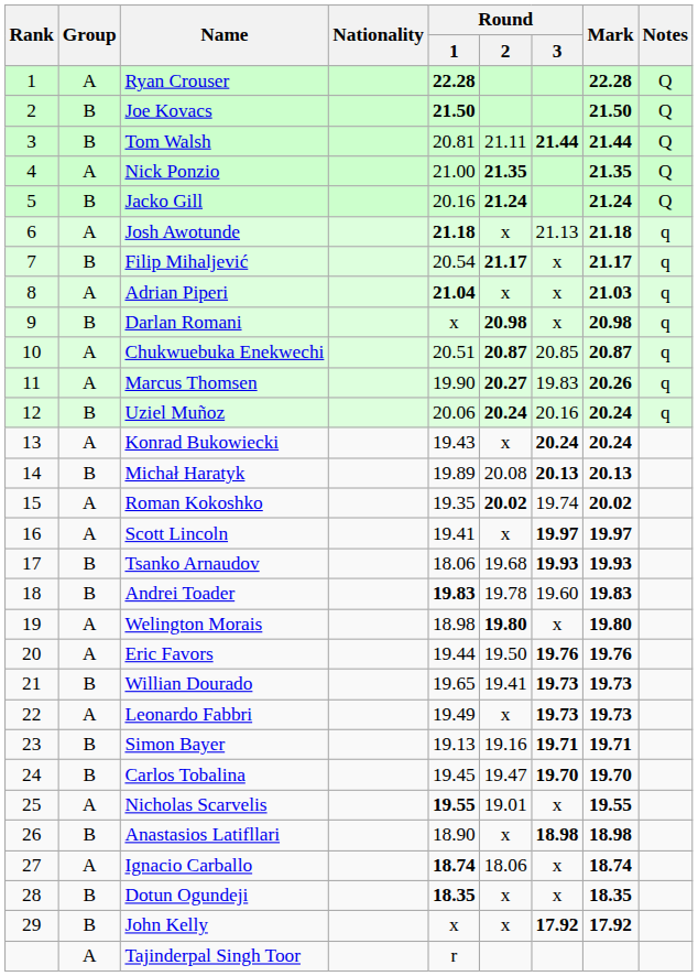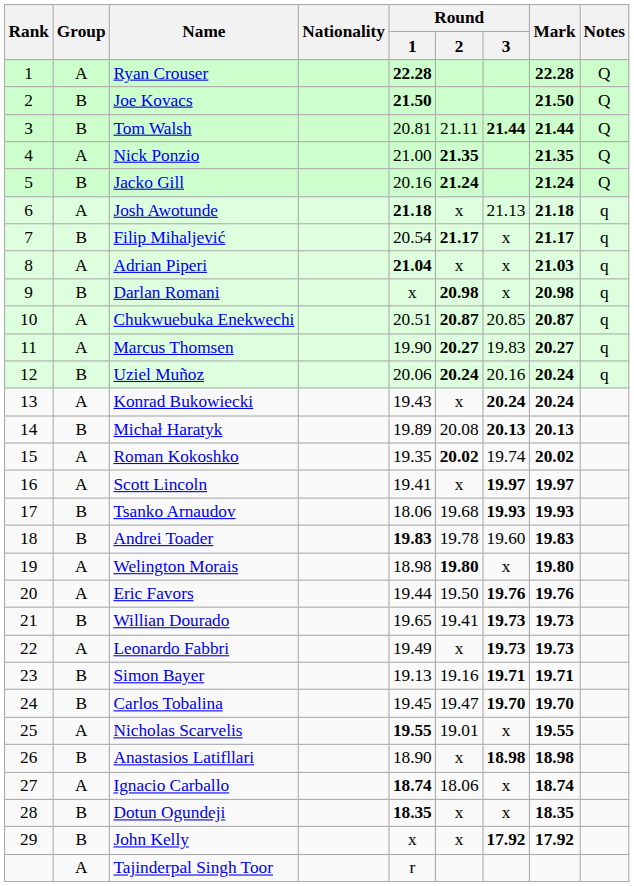 <table class="wikitable sortable" style="text-align:center">
 <tr>
 <th rowspan=2>Rank</th>
 <th rowspan=2>Group</th>
 <th rowspan=2>Name</th>
 <th rowspan=2>Nationality</th>
 <th colspan=3>Round</th>
 <th rowspan=2>Mark</th>
 <th rowspan=2>Notes</th>
 </tr>
 <tr>
 <th>1</th>
 <th>2</th>
 <th>3</th>
 </tr>
 <tr bgcolor=ccffcc>
 <td>1</td>
 <td>A</td>
 <td align=left><a href='#'>Ryan Crouser</a></td>
 <td align=left></td>
 <td><strong>22.28</strong></td>
 <td></td>
 <td></td>
 <td><strong>22.28</strong></td>
 <td>Q</td>
 </tr>
 <tr bgcolor=ccffcc>
 <td>2</td>
 <td>B</td>
 <td align=left><a href='#'>Joe Kovacs</a></td>
 <td align=left></td>
 <td><strong>21.50</strong></td>
 <td></td>
 <td></td>
 <td><strong>21.50</strong></td>
 <td>Q</td>
 </tr>
 <tr bgcolor=ccffcc>
 <td>3</td>
 <td>B</td>
 <td align=left><a href='#'>Tom Walsh</a></td>
 <td align=left></td>
 <td>20.81</td>
 <td>21.11</td>
 <td><strong>21.44</strong></td>
 <td><strong>21.44</strong></td>
 <td>Q</td>
 </tr>
 <tr bgcolor=ccffcc>
 <td>4</td>
 <td>A</td>
 <td align=left><a href='#'>Nick Ponzio</a></td>
 <td align=left></td>
 <td>21.00</td>
 <td><strong>21.35</strong></td>
 <td></td>
 <td><strong>21.35</strong></td>
 <td>Q</td>
 </tr>
 <tr bgcolor=ccffcc>
 <td>5</td>
 <td>B</td>
 <td align=left><a href='#'>Jacko Gill</a></td>
 <td align=left></td>
 <td>20.16</td>
 <td><strong>21.24</strong></td>
 <td></td>
 <td><strong>21.24</strong></td>
 <td>Q</td>
 </tr>
 <tr bgcolor=ddffdd>
 <td>6</td>
 <td>A</td>
 <td align=left><a href='#'>Josh Awotunde</a></td>
 <td align=left></td>
 <td><strong>21.18</strong></td>
 <td>x</td>
 <td>21.13</td>
 <td><strong>21.18</strong></td>
 <td>q</td>
 </tr>
 <tr bgcolor=ddffdd>
 <td>7</td>
 <td>B</td>
 <td align=left><a href='#'>Filip Mihaljević</a></td>
 <td align=left></td>
 <td>20.54</td>
 <td><strong>21.17</strong></td>
 <td>x</td>
 <td><strong>21.17</strong></td>
 <td>q</td>
 </tr>
 <tr bgcolor=ddffdd>
 <td>8</td>
 <td>A</td>
 <td align=left><a href='#'>Adrian Piperi</a></td>
 <td align=left></td>
 <td><strong>21.04</strong></td>
 <td>x</td>
 <td>x</td>
 <td><strong>21.03</strong></td>
 <td>q</td>
 </tr>
 <tr bgcolor=ddffdd>
 <td>9</td>
 <td>B</td>
 <td align=left><a href='#'>Darlan Romani</a></td>
 <td align=left></td>
 <td>x</td>
 <td><strong>20.98</strong></td>
 <td>x</td>
 <td><strong>20.98</strong></td>
 <td>q</td>
 </tr>
 <tr bgcolor=ddffdd>
 <td>10</td>
 <td>A</td>
 <td align=left><a href='#'>Chukwuebuka Enekwechi</a></td>
 <td align=left></td>
 <td>20.51</td>
 <td><strong>20.87</strong></td>
 <td>20.85</td>
 <td><strong>20.87</strong></td>
 <td>q</td>
 </tr>
 <tr bgcolor=ddffdd>
 <td>11</td>
 <td>A</td>
 <td align=left><a href='#'>Marcus Thomsen</a></td>
 <td align=left></td>
 <td>19.90</td>
 <td><strong>20.27</strong></td>
 <td>19.83</td>
-<td><strong>20.26</strong></td>
+<td><strong>20.27</strong></td>
 <td>q</td>
 </tr>
 <tr bgcolor=ddffdd>
 <td>12</td>
 <td>B</td>
 <td align=left><a href='#'>Uziel Muñoz</a></td>
 <td align=left></td>
 <td>20.06</td>
 <td><strong>20.24</strong></td>
 <td>20.16</td>
 <td><strong>20.24</strong></td>
 <td>q</td>
 </tr>
 <tr>
 <td>13</td>
 <td>A</td>
 <td align=left><a href='#'>Konrad Bukowiecki</a></td>
 <td align=left></td>
 <td>19.43</td>
 <td>x</td>
 <td><strong>20.24</strong></td>
 <td><strong>20.24</strong></td>
 <td></td>
 </tr>
 <tr>
 <td>14</td>
 <td>B</td>
 <td align=left><a href='#'>Michał Haratyk</a></td>
 <td align=left></td>
 <td>19.89</td>
 <td>20.08</td>
 <td><strong>20.13</strong></td>
 <td><strong>20.13</strong></td>
 <td></td>
 </tr>
 <tr>
 <td>15</td>
 <td>A</td>
 <td align=left><a href='#'>Roman Kokoshko</a></td>
 <td align=left></td>
 <td>19.35</td>
 <td><strong>20.02</strong></td>
 <td>19.74</td>
 <td><strong>20.02</strong></td>
 <td></td>
 </tr>
 <tr>
 <td>16</td>
 <td>A</td>
 <td align=left><a href='#'>Scott Lincoln</a></td>
 <td align=left></td>
 <td>19.41</td>
 <td>x</td>
 <td><strong>19.97</strong></td>
 <td><strong>19.97</strong></td>
 <td></td>
 </tr>
 <tr>
 <td>17</td>
 <td>B</td>
 <td align=left><a href='#'>Tsanko Arnaudov</a></td>
 <td align=left></td>
 <td>18.06</td>
 <td>19.68</td>
 <td><strong>19.93</strong></td>
 <td><strong>19.93</strong></td>
 <td></td>
 </tr>
 <tr>
 <td>18</td>
 <td>B</td>
 <td align=left><a href='#'>Andrei Toader</a></td>
 <td align=left></td>
 <td><strong>19.83</strong></td>
 <td>19.78</td>
 <td>19.60</td>
 <td><strong>19.83</strong></td>
 <td></td>
 </tr>
 <tr>
 <td>19</td>
 <td>A</td>
 <td align=left><a href='#'>Welington Morais</a></td>
 <td align=left></td>
 <td>18.98</td>
 <td><strong>19.80</strong></td>
 <td>x</td>
 <td><strong>19.80</strong></td>
 <td></td>
 </tr>
 <tr>
 <td>20</td>
 <td>A</td>
 <td align=left><a href='#'>Eric Favors</a></td>
 <td align=left></td>
 <td>19.44</td>
 <td>19.50</td>
 <td><strong>19.76</strong></td>
 <td><strong>19.76</strong></td>
 <td></td>
 </tr>
 <tr>
 <td>21</td>
 <td>B</td>
 <td align=left><a href='#'>Willian Dourado</a></td>
 <td align=left></td>
 <td>19.65</td>
 <td>19.41</td>
 <td><strong>19.73</strong></td>
 <td><strong>19.73</strong></td>
 <td></td>
 </tr>
 <tr>
 <td>22</td>
 <td>A</td>
 <td align=left><a href='#'>Leonardo Fabbri</a></td>
 <td align=left></td>
 <td>19.49</td>
 <td>x</td>
 <td><strong>19.73</strong></td>
 <td><strong>19.73</strong></td>
 <td></td>
 </tr>
 <tr>
 <td>23</td>
 <td>B</td>
 <td align=left><a href='#'>Simon Bayer</a></td>
 <td align=left></td>
 <td>19.13</td>
 <td>19.16</td>
 <td><strong>19.71</strong></td>
 <td><strong>19.71</strong></td>
 <td></td>
 </tr>
 <tr>
 <td>24</td>
 <td>B</td>
 <td align=left><a href='#'>Carlos Tobalina</a></td>
 <td align=left></td>
 <td>19.45</td>
 <td>19.47</td>
 <td><strong>19.70</strong></td>
 <td><strong>19.70</strong></td>
 <td></td>
 </tr>
 <tr>
 <td>25</td>
 <td>A</td>
 <td align=left><a href='#'>Nicholas Scarvelis</a></td>
 <td align=left></td>
 <td><strong>19.55</strong></td>
 <td>19.01</td>
 <td>x</td>
 <td><strong>19.55</strong></td>
 <td></td>
 </tr>
 <tr>
 <td>26</td>
 <td>B</td>
 <td align=left><a href='#'>Anastasios Latifllari</a></td>
 <td align=left></td>
 <td>18.90</td>
 <td>x</td>
 <td><strong>18.98</strong></td>
 <td><strong>18.98</strong></td>
 <td></td>
 </tr>
 <tr>
 <td>27</td>
 <td>A</td>
 <td align=left><a href='#'>Ignacio Carballo</a></td>
 <td align=left></td>
 <td><strong>18.74</strong></td>
 <td>18.06</td>
 <td>x</td>
 <td><strong>18.74</strong></td>
 <td></td>
 </tr>
 <tr>
 <td>28</td>
 <td>B</td>
 <td align=left><a href='#'>Dotun Ogundeji</a></td>
 <td align=left></td>
 <td><strong>18.35</strong></td>
 <td>x</td>
 <td>x</td>
 <td><strong>18.35</strong></td>
 <td></td>
 </tr>
 <tr>
 <td>29</td>
 <td>B</td>
 <td align=left><a href='#'>John Kelly</a></td>
 <td align=left></td>
 <td>x</td>
 <td>x</td>
 <td><strong>17.92</strong></td>
 <td><strong>17.92</strong></td>
 <td></td>
 </tr>
 <tr>
 <td></td>
 <td>A</td>
 <td align=left><a href='#'>Tajinderpal Singh Toor</a></td>
 <td align=left></td>
 <td>r</td>
 <td></td>
 <td></td>
 <td><strong></strong></td>
 <td></td>
 </tr>
 </table>
